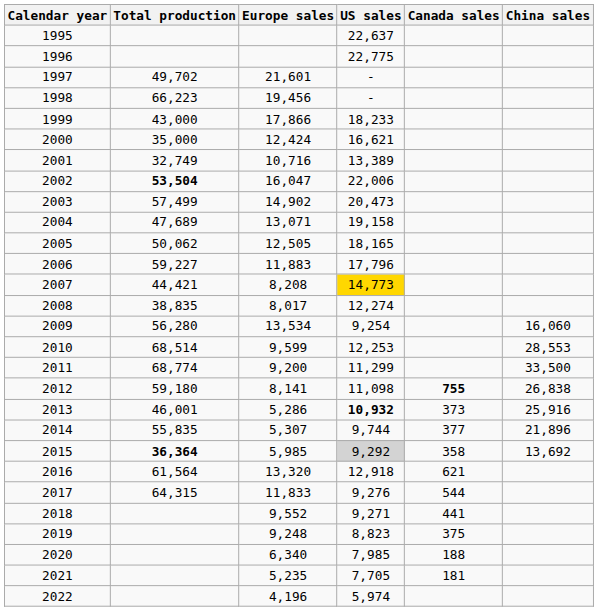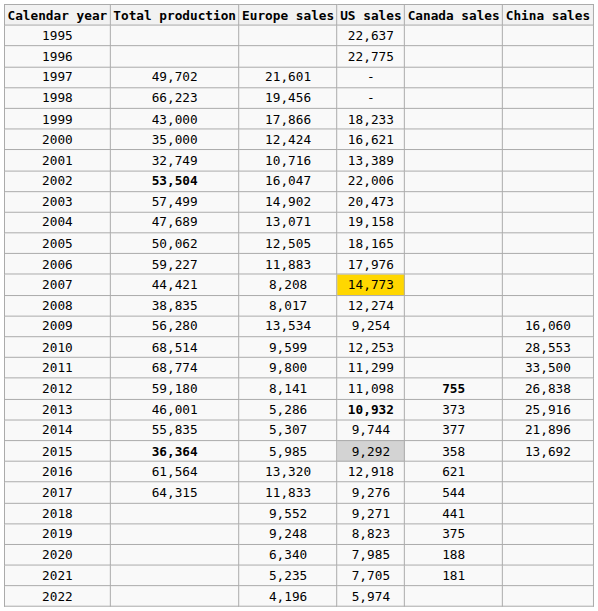 <table class="wikitable" style="text-align: center;">
 <tr>
 <th>Calendar year</th>
 <th>Total production</th>
 <th>Europe sales</th>
 <th>US sales</th>
 <th>Canada sales</th>
 <th>China sales</th>
 </tr>
 <tr>
 <td>1995</td>
 <td></td>
 <td></td>
 <td>22,637</td>
 <td></td>
 <td></td>
 </tr>
 <tr>
 <td>1996</td>
 <td></td>
 <td></td>
 <td>22,775</td>
 <td></td>
 <td></td>
 </tr>
 <tr>
 <td>1997</td>
 <td>49,702</td>
 <td>21,601</td>
 <td>-</td>
 <td></td>
 <td></td>
 </tr>
 <tr>
 <td>1998</td>
 <td>66,223</td>
 <td>19,456</td>
 <td>-</td>
 <td></td>
 <td></td>
 </tr>
 <tr>
 <td>1999</td>
 <td>43,000</td>
 <td>17,866</td>
 <td>18,233</td>
 <td></td>
 <td></td>
 </tr>
 <tr>
 <td>2000</td>
 <td>35,000</td>
 <td>12,424</td>
 <td>16,621</td>
 <td></td>
 <td></td>
 </tr>
 <tr>
 <td>2001</td>
 <td>32,749</td>
 <td>10,716</td>
 <td>13,389</td>
 <td></td>
 <td></td>
 </tr>
 <tr>
 <td>2002</td>
 <td><strong>53,504</strong></td>
 <td>16,047</td>
 <td>22,006</td>
 <td></td>
 <td></td>
 </tr>
 <tr>
 <td>2003</td>
 <td>57,499</td>
 <td>14,902</td>
 <td>20,473</td>
 <td></td>
 <td></td>
 </tr>
 <tr>
 <td>2004</td>
 <td>47,689</td>
 <td>13,071</td>
 <td>19,158</td>
 <td></td>
 <td></td>
 </tr>
 <tr>
 <td>2005</td>
 <td>50,062</td>
 <td>12,505</td>
 <td>18,165</td>
 <td></td>
 <td></td>
 </tr>
 <tr>
 <td>2006</td>
 <td>59,227</td>
 <td>11,883</td>
-<td>17,796</td>
+<td>17,976</td>
 <td></td>
 <td></td>
 </tr>
 <tr>
 <td>2007</td>
 <td>44,421</td>
 <td>8,208</td>
 <td style="background: gold;">14,773</td>
 <td></td>
 <td></td>
 </tr>
 <tr>
 <td>2008</td>
 <td>38,835</td>
 <td>8,017</td>
 <td>12,274</td>
 <td></td>
 <td></td>
 </tr>
 <tr>
 <td>2009</td>
 <td>56,280</td>
 <td>13,534</td>
 <td>9,254</td>
 <td></td>
 <td>16,060</td>
 </tr>
 <tr>
 <td>2010</td>
 <td>68,514</td>
 <td>9,599</td>
 <td>12,253</td>
 <td></td>
 <td>28,553</td>
 </tr>
 <tr>
 <td>2011</td>
 <td>68,774</td>
-<td>9,200</td>
+<td>9,800</td>
 <td>11,299</td>
 <td></td>
 <td>33,500</td>
 </tr>
 <tr>
 <td>2012</td>
 <td>59,180</td>
 <td>8,141</td>
 <td>11,098</td>
 <td><strong>755</strong></td>
 <td>26,838</td>
 </tr>
 <tr>
 <td>2013</td>
 <td>46,001</td>
 <td>5,286</td>
 <td><strong>10,932</strong></td>
 <td>373</td>
 <td>25,916</td>
 </tr>
 <tr>
 <td>2014</td>
 <td>55,835</td>
 <td>5,307</td>
 <td>9,744</td>
 <td>377</td>
 <td>21,896</td>
 </tr>
 <tr>
 <td>2015</td>
 <td><strong>36,364</strong></td>
 <td>5,985</td>
 <td style="background: lightgrey;">9,292</td>
 <td>358</td>
 <td>13,692</td>
 </tr>
 <tr>
 <td>2016</td>
 <td>61,564</td>
 <td>13,320</td>
 <td>12,918</td>
 <td>621</td>
 <td></td>
 </tr>
 <tr>
 <td>2017</td>
 <td>64,315</td>
 <td>11,833</td>
 <td>9,276</td>
 <td>544</td>
 <td></td>
 </tr>
 <tr>
 <td>2018</td>
 <td></td>
 <td>9,552</td>
 <td>9,271</td>
 <td>441</td>
 <td></td>
 </tr>
 <tr>
 <td>2019</td>
 <td></td>
 <td>9,248</td>
 <td>8,823</td>
 <td>375</td>
 <td></td>
 </tr>
 <tr>
 <td>2020</td>
 <td></td>
 <td>6,340</td>
 <td>7,985</td>
 <td>188</td>
 <td></td>
 </tr>
 <tr>
 <td>2021</td>
 <td></td>
 <td>5,235</td>
 <td>7,705</td>
 <td>181</td>
 <td></td>
 </tr>
 <tr>
 <td>2022</td>
 <td></td>
 <td>4,196</td>
 <td>5,974</td>
 <td></td>
 <td></td>
 </tr>
 </table>
